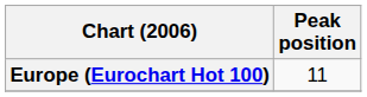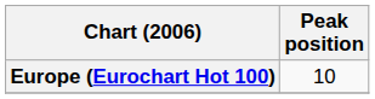 <table class="wikitable sortable plainrowheaders" style="text-align:center">
 <tr>
 <th scope="col">Chart (2006)</th>
 <th scope="col">Peak<br>position</th>
 </tr>
 <tr>
 <th scope="row">Europe (<a href='#'>Eurochart Hot 100</a>)</th>
-<td>11</td>
+<td>10</td>
 </tr>
 <tr>
 </tr>
 <tr>
 </tr>
 <tr>
 </tr>
 </table>
